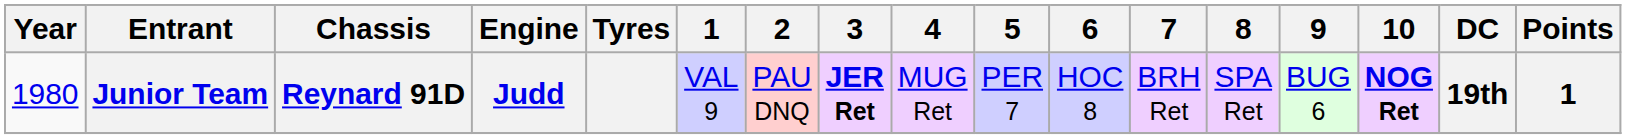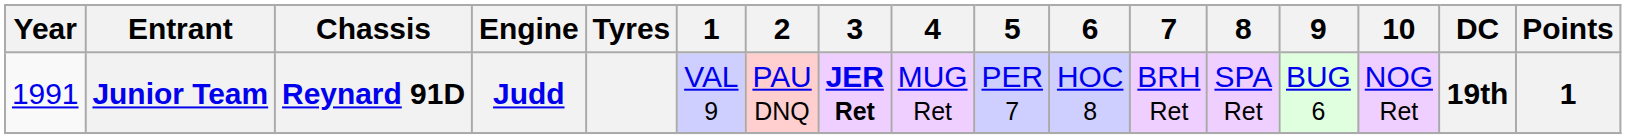 <table class="wikitable" style="text-align:center; font-size:95%">
 <tr>
 <th>Year</th>
 <th>Entrant</th>
 <th>Chassis</th>
 <th>Engine</th>
 <th>Tyres</th>
 <th>1</th>
 <th>2</th>
 <th>3</th>
 <th>4</th>
 <th>5</th>
 <th>6</th>
 <th>7</th>
 <th>8</th>
 <th>9</th>
 <th>10</th>
 <th>DC</th>
 <th>Points</th>
 </tr>
 <tr>
-<td><a href='#'>1980</a></td>
+<td><a href='#'>1991</a></td>
 <th><a href='#'>Junior Team</a></th>
 <th><a href='#'>Reynard</a> 91D</th>
 <th><a href='#'>Judd</a></th>
 <th></th>
 <td style="background:#CFCFFF;"><a href='#'>VAL</a><br><small>9</small></td>
 <td style="background:#FFCFCF;"><a href='#'>PAU</a><br><small>DNQ</small></td>
 <td style="background:#EFCFFF;"><strong><a href='#'>JER</a><br><small>Ret</small></strong></td>
 <td style="background:#EFCFFF;"><a href='#'>MUG</a><br><small>Ret</small></td>
 <td style="background:#CFCFFF;"><a href='#'>PER</a><br><small>7</small></td>
 <td style="background:#CFCFFF;"><a href='#'>HOC</a><br><small>8</small></td>
 <td style="background:#EFCFFF;"><a href='#'>BRH</a><br><small>Ret</small></td>
 <td style="background:#EFCFFF;"><a href='#'>SPA</a><br><small>Ret</small></td>
 <td style="background:#DFFFDF;"><a href='#'>BUG</a><br><small>6</small></td>
-<td style="background:#EFCFFF;"><strong><a href='#'>NOG</a><br><small>Ret</small></strong></td>
+<td style="background:#EFCFFF;"><a href='#'>NOG</a><br><small>Ret</small></td>
 <th>19th</th>
 <th>1</th>
 </tr>
 <tr>
 </tr>
 </table>
